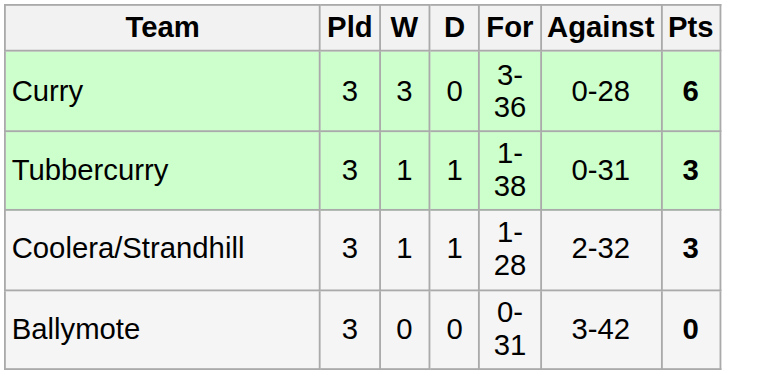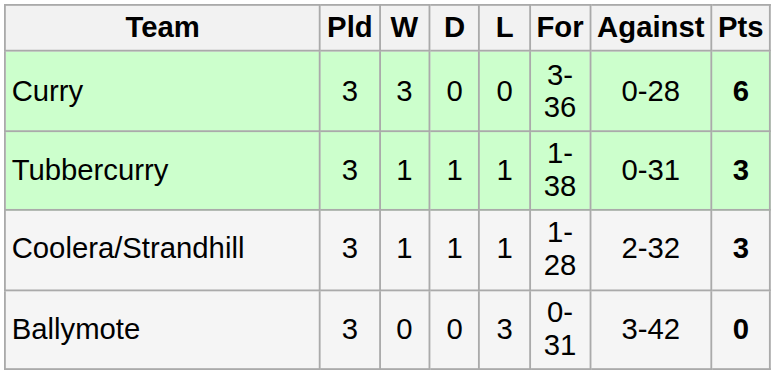 <table class="wikitable">
 <tr>
 <th width=165>Team</th>
 <th width=20>Pld</th>
 <th width=20>W</th>
 <th width=20>D</th>
+<th width=20>L</th>
 <th width=20>For</th>
 <th width=20>Against</th>
 <th width=20>Pts</th>
 </tr>
 <tr align=center style="background:#ccffcc;">
 <td style="text-align:left;">Curry</td>
 <td>3</td>
 <td>3</td>
 <td>0</td>
+<td>0</td>
 <td>3-36</td>
 <td>0-28</td>
 <td><strong>6</strong></td>
 </tr>
 <tr align=center style="background:#ccffcc;">
 <td style="text-align:left;">Tubbercurry</td>
 <td>3</td>
+<td>1</td>
 <td>1</td>
 <td>1</td>
 <td>1-38</td>
 <td>0-31</td>
 <td><strong>3</strong></td>
 </tr>
 <tr align=center style="background:#f5f5f5;">
 <td style="text-align:left;">Coolera/Strandhill</td>
 <td>3</td>
 <td>1</td>
 <td>1</td>
+<td>1</td>
 <td>1-28</td>
 <td>2-32</td>
 <td><strong>3</strong></td>
 </tr>
 <tr align=center style="background:#f5f5f5;">
 <td style="text-align:left;">Ballymote</td>
 <td>3</td>
 <td>0</td>
 <td>0</td>
+<td>3</td>
 <td>0-31</td>
 <td>3-42</td>
 <td><strong>0</strong></td>
 </tr>
 </table>
